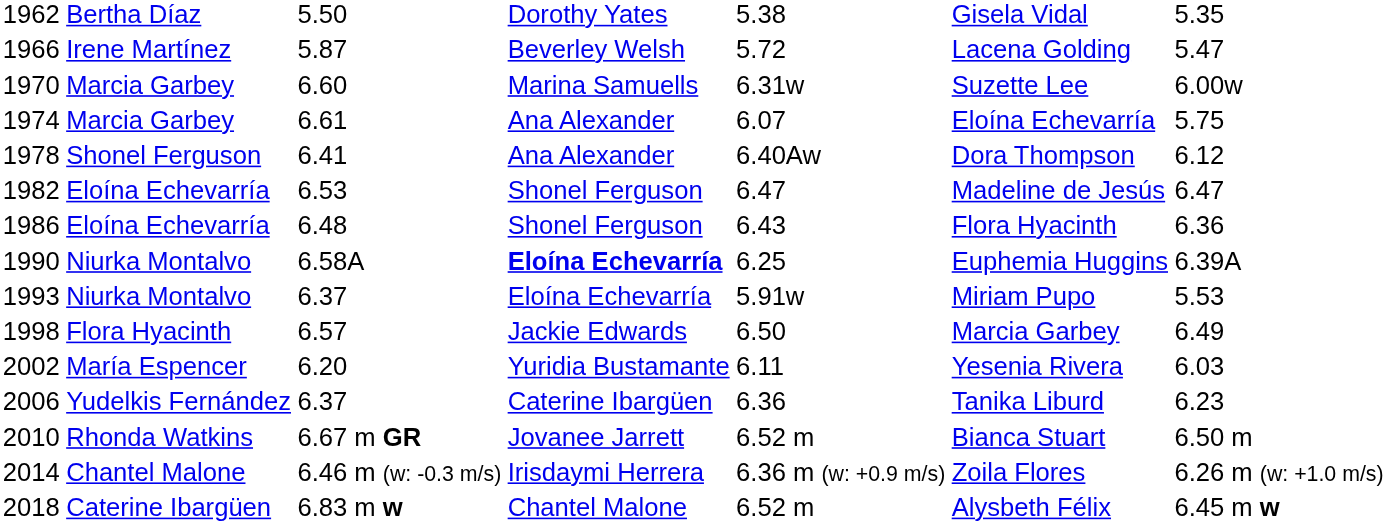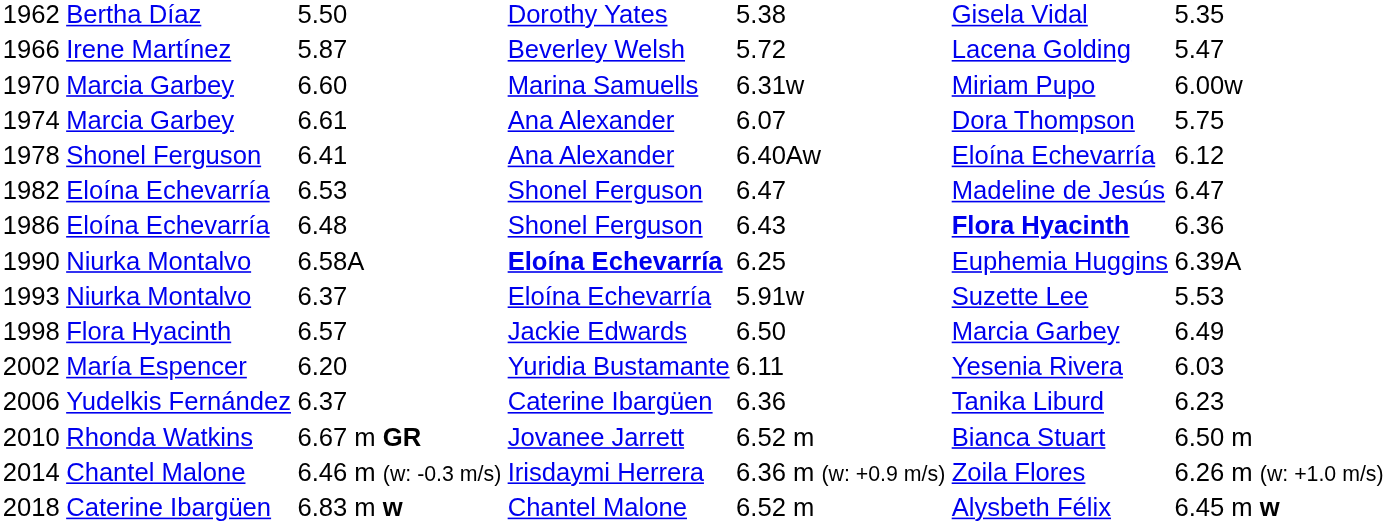 <table>
 <tr>
 <td>1962</td>
 <td><a href='#'>Bertha Díaz</a><br> </td>
 <td>5.50</td>
 <td><a href='#'>Dorothy Yates</a><br> </td>
 <td>5.38</td>
 <td><a href='#'>Gisela Vidal</a><br> </td>
 <td>5.35</td>
 </tr>
 <tr>
 <td>1966</td>
 <td><a href='#'>Irene Martínez</a><br> </td>
 <td>5.87</td>
 <td><a href='#'>Beverley Welsh</a><br> </td>
 <td>5.72</td>
 <td><a href='#'>Lacena Golding</a><br> </td>
 <td>5.47</td>
 </tr>
 <tr>
 <td>1970</td>
 <td><a href='#'>Marcia Garbey</a><br> </td>
 <td>6.60</td>
 <td><a href='#'>Marina Samuells</a><br> </td>
 <td>6.31w</td>
-<td><a href='#'>Suzette Lee</a><br> </td>
+<td><a href='#'>Miriam Pupo</a><br> </td>
 <td>6.00w</td>
 </tr>
 <tr>
 <td>1974</td>
 <td><a href='#'>Marcia Garbey</a><br> </td>
 <td>6.61</td>
 <td><a href='#'>Ana Alexander</a><br> </td>
 <td>6.07</td>
-<td><a href='#'>Eloína Echevarría</a><br> </td>
+<td><a href='#'>Dora Thompson</a><br> </td>
 <td>5.75</td>
 </tr>
 <tr>
 <td>1978</td>
 <td><a href='#'>Shonel Ferguson</a><br> </td>
 <td>6.41</td>
 <td><a href='#'>Ana Alexander</a><br> </td>
 <td>6.40Aw</td>
-<td><a href='#'>Dora Thompson</a><br> </td>
+<td><a href='#'>Eloína Echevarría</a><br> </td>
 <td>6.12</td>
 </tr>
 <tr>
 <td>1982</td>
 <td><a href='#'>Eloína Echevarría</a><br> </td>
 <td>6.53</td>
 <td><a href='#'>Shonel Ferguson</a><br> </td>
 <td>6.47</td>
 <td><a href='#'>Madeline de Jesús</a><br> </td>
 <td>6.47</td>
 </tr>
 <tr>
 <td>1986</td>
 <td><a href='#'>Eloína Echevarría</a><br> </td>
 <td>6.48</td>
 <td><a href='#'>Shonel Ferguson</a><br> </td>
 <td>6.43</td>
-<td><a href='#'>Flora Hyacinth</a><br> </td>
+<td><strong><a href='#'>Flora Hyacinth</a><br> </strong></td>
 <td>6.36</td>
 </tr>
 <tr>
 <td>1990</td>
 <td><a href='#'>Niurka Montalvo</a><br> </td>
 <td>6.58A</td>
 <td><strong><a href='#'>Eloína Echevarría</a><br> </strong></td>
 <td>6.25</td>
 <td><a href='#'>Euphemia Huggins</a><br> </td>
 <td>6.39A</td>
 </tr>
 <tr>
 <td>1993</td>
 <td><a href='#'>Niurka Montalvo</a><br> </td>
 <td>6.37</td>
 <td><a href='#'>Eloína Echevarría</a><br> </td>
 <td>5.91w</td>
-<td><a href='#'>Miriam Pupo</a><br> </td>
+<td><a href='#'>Suzette Lee</a><br> </td>
 <td>5.53</td>
 </tr>
 <tr>
 <td>1998</td>
 <td><a href='#'>Flora Hyacinth</a><br> </td>
 <td>6.57</td>
 <td><a href='#'>Jackie Edwards</a><br> </td>
 <td>6.50</td>
 <td><a href='#'>Marcia Garbey</a><br> </td>
 <td>6.49</td>
 </tr>
 <tr>
 <td>2002</td>
 <td><a href='#'>María Espencer</a><br> </td>
 <td>6.20</td>
 <td><a href='#'>Yuridia Bustamante</a><br> </td>
 <td>6.11</td>
 <td><a href='#'>Yesenia Rivera</a><br> </td>
 <td>6.03</td>
 </tr>
 <tr>
 <td>2006</td>
 <td><a href='#'>Yudelkis Fernández</a><br></td>
 <td>6.37</td>
 <td><a href='#'>Caterine Ibargüen</a><br></td>
 <td>6.36</td>
 <td><a href='#'>Tanika Liburd</a><br></td>
 <td>6.23</td>
 </tr>
 <tr>
 <td>2010</td>
 <td><a href='#'>Rhonda Watkins</a><br></td>
 <td>6.67 m <strong>GR</strong></td>
 <td><a href='#'>Jovanee Jarrett</a><br></td>
 <td>6.52 m</td>
 <td><a href='#'>Bianca Stuart</a><br></td>
 <td>6.50 m</td>
 </tr>
 <tr>
 <td>2014</td>
 <td><a href='#'>Chantel Malone</a><br></td>
 <td>6.46 m <small>(w: -0.3 m/s)</small></td>
 <td><a href='#'>Irisdaymi Herrera</a><br></td>
 <td>6.36 m <small>(w: +0.9 m/s)</small></td>
 <td><a href='#'>Zoila Flores</a><br></td>
 <td>6.26 m <small>(w: +1.0 m/s)</small></td>
 </tr>
 <tr>
 <td>2018</td>
 <td><a href='#'>Caterine Ibargüen</a><br></td>
 <td>6.83 m <strong>w</strong></td>
 <td><a href='#'>Chantel Malone</a><br></td>
 <td>6.52 m </td>
 <td><a href='#'>Alysbeth Félix</a><br></td>
 <td>6.45 m <strong>w</strong></td>
 </tr>
 </table>
